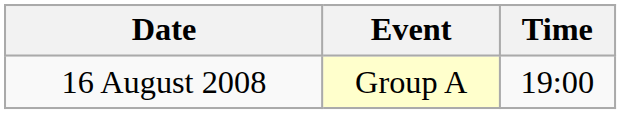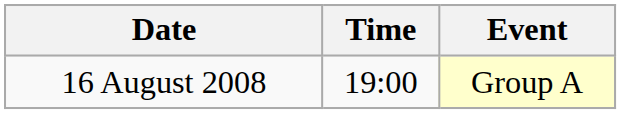 <table class = "wikitable" style="text-align:center;">
 <tr>
 <th width=150>Date</th>
+<th width=50>Time</th>
 <th width=80>Event</th>
-<th width=50>Time</th>
 </tr>
 <tr>
 <td>16 August 2008</td>
+<td>19:00</td>
 <td bgcolor=ffffcc>Group A</td>
-<td>19:00</td>
 </tr>
 </table>
